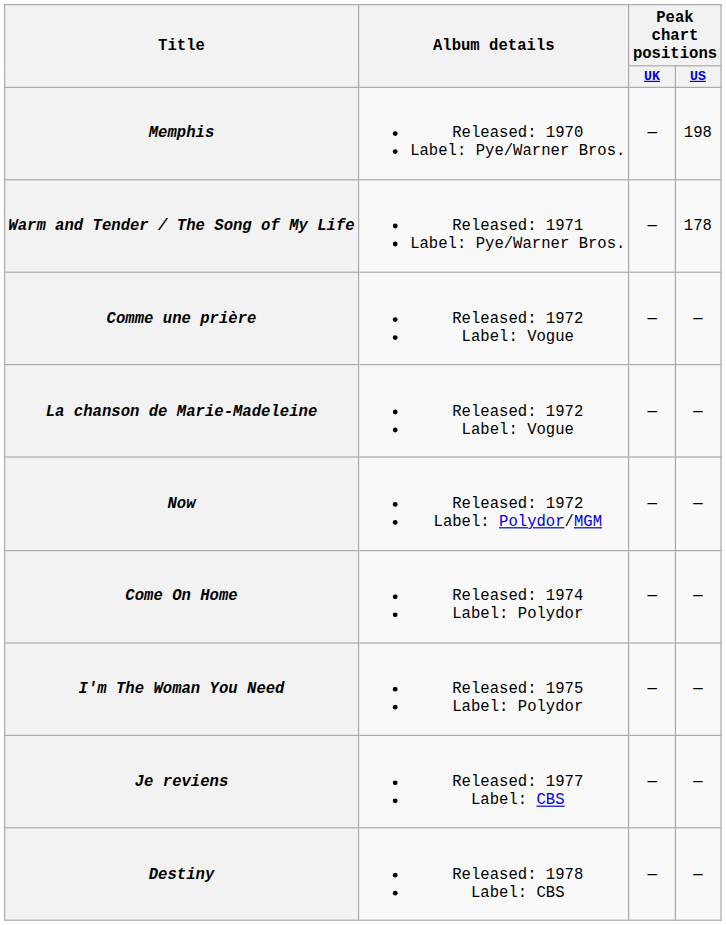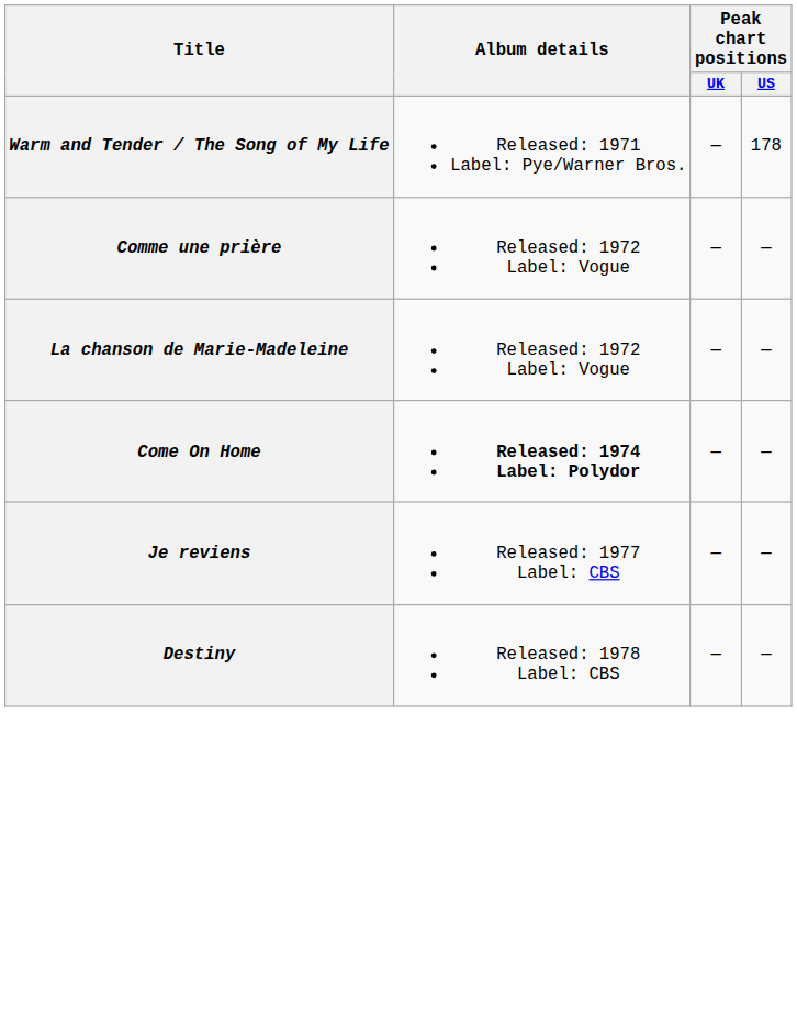 <table class="wikitable plainrowheaders" style="text-align:center;">
 <tr>
 <th rowspan="2" scope="col">Title</th>
 <th rowspan="2" scope="col">Album details</th>
 <th colspan="2">Peak chart positions</th>
 </tr>
 <tr>
 <th scope="col" style="width:2.5em;font-size:85%"><a href='#'>UK</a><br></th>
 <th scope="col" style="width:2.5em;font-size:85%"><a href='#'>US</a><br></th>
-</tr>
-<tr>
-<th scope="row"><em>Memphis</em></th>
-<td><br><ul><li>Released: 1970 </li><li>Label: Pye/Warner Bros.</li></ul></td>
-<td>—</td>
-<td>198</td>
 </tr>
 <tr>
 <th scope="row"><em>Warm and Tender / The Song of My Life</em></th>
 <td><br><ul><li>Released: 1971 </li><li>Label: Pye/Warner Bros.</li></ul></td>
 <td>—</td>
 <td>178</td>
 </tr>
 <tr>
 <th scope="row"><em>Comme une prière</em></th>
 <td><br><ul><li>Released: 1972 </li><li>Label: Vogue</li></ul></td>
 <td>—</td>
 <td>—</td>
 </tr>
 <tr>
 <th scope="row"><em>La chanson de Marie-Madeleine</em></th>
 <td><br><ul><li>Released: 1972 </li><li>Label: Vogue</li></ul></td>
 <td>—</td>
 <td>—</td>
 </tr>
 <tr>
-<th scope="row"><em>Now</em></th>
-<td><br><ul><li>Released: 1972 </li><li>Label: <a href='#'>Polydor</a>/<a href='#'>MGM</a></li></ul></td>
-<td>—</td>
-<td>—</td>
-</tr>
-<tr>
 <th scope="row"><em>Come On Home</em></th>
-<td><br><ul><li>Released: 1974 </li><li>Label: Polydor</li></ul></td>
-<td>—</td>
-<td>—</td>
-</tr>
-<tr>
-<th scope="row"><em>I'm The Woman You Need</em></th>
-<td><br><ul><li>Released: 1975 </li><li>Label: Polydor</li></ul></td>
+<td><strong><br><ul><li>Released: 1974 </li><li>Label: Polydor</li></ul></strong></td>
 <td>—</td>
 <td>—</td>
 </tr>
 <tr>
 <th scope="row"><em>Je reviens</em></th>
 <td><br><ul><li>Released: 1977 </li><li>Label: <a href='#'>CBS</a></li></ul></td>
 <td>—</td>
 <td>—</td>
 </tr>
 <tr>
 <th scope="row"><em>Destiny</em></th>
 <td><br><ul><li>Released: 1978 </li><li>Label: CBS</li></ul></td>
 <td>—</td>
 <td>—</td>
 </tr>
 </table>
